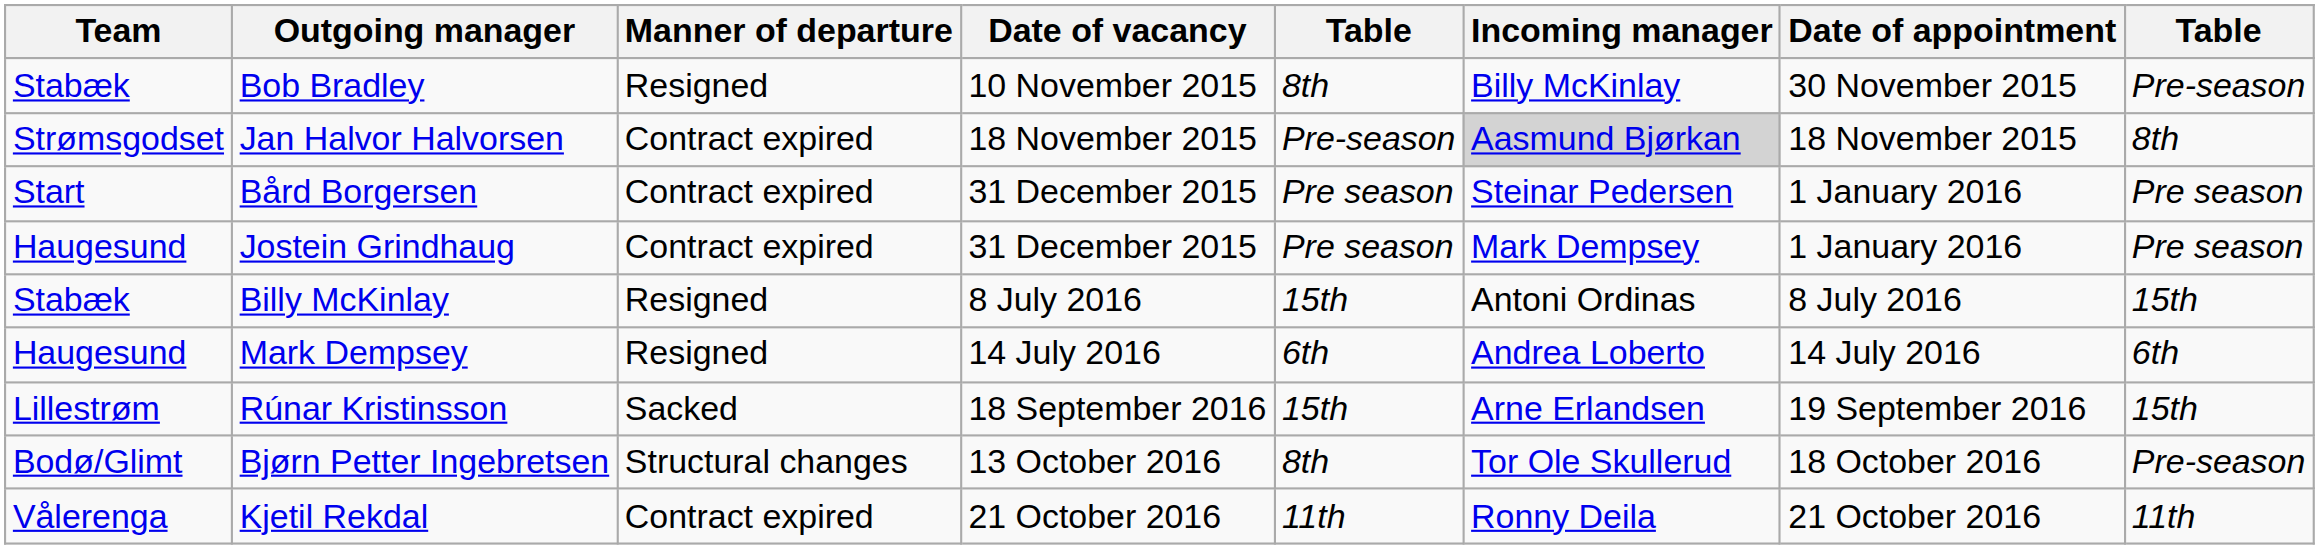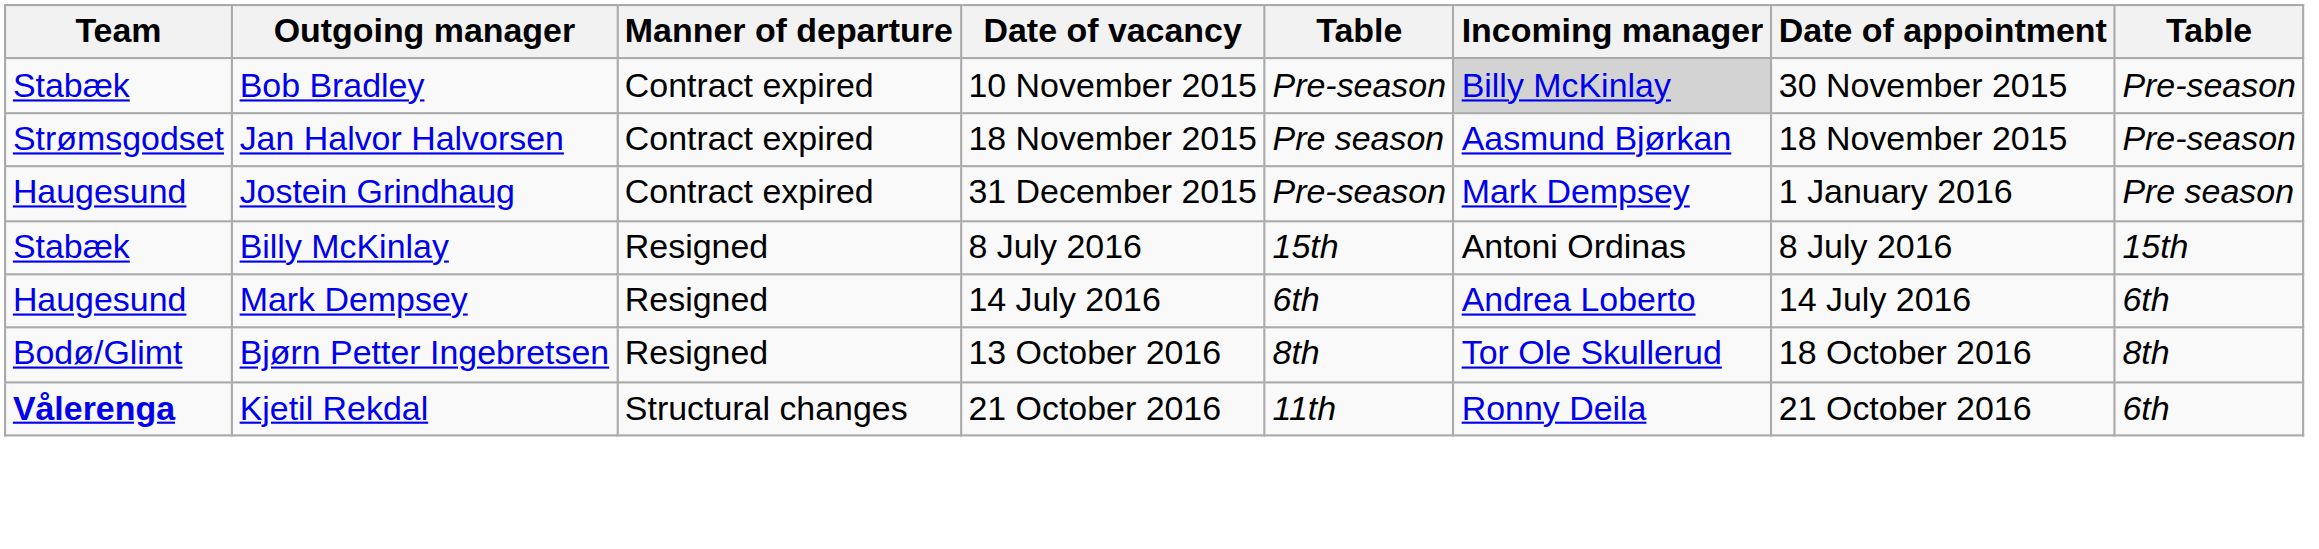 <table class="wikitable">
 <tr>
 <th>Team</th>
 <th>Outgoing manager</th>
 <th>Manner of departure</th>
 <th>Date of vacancy</th>
 <th>Table</th>
 <th>Incoming manager</th>
 <th>Date of appointment</th>
 <th>Table</th>
 </tr>
 <tr>
 <td><a href='#'>Stabæk</a></td>
 <td> <a href='#'>Bob Bradley</a></td>
-<td>Resigned</td>
+<td>Contract expired</td>
 <td>10 November 2015</td>
-<td><em>8th</em></td>
-<td> <a href='#'>Billy McKinlay</a></td>
+<td><em>Pre-season</em></td>
+<td style="background: lightgrey;"> <a href='#'>Billy McKinlay</a></td>
 <td>30 November 2015</td>
 <td><em>Pre-season</em></td>
 </tr>
 <tr>
 <td><a href='#'>Strømsgodset</a></td>
 <td> <a href='#'>Jan Halvor Halvorsen</a></td>
 <td>Contract expired</td>
 <td>18 November 2015</td>
+<td><em>Pre season</em></td>
+<td> <a href='#'>Aasmund Bjørkan</a></td>
+<td>18 November 2015</td>
 <td><em>Pre-season</em></td>
-<td style="background: lightgrey;"> <a href='#'>Aasmund Bjørkan</a></td>
-<td>18 November 2015</td>
-<td><em>8th</em></td>
-</tr>
-<tr>
-<td><a href='#'>Start</a></td>
-<td> <a href='#'>Bård Borgersen</a></td>
-<td>Contract expired</td>
-<td>31 December 2015</td>
-<td><em>Pre season</em></td>
-<td> <a href='#'>Steinar Pedersen</a></td>
-<td>1 January 2016</td>
-<td><em>Pre season</em></td>
 </tr>
 <tr>
 <td><a href='#'>Haugesund</a></td>
 <td> <a href='#'>Jostein Grindhaug</a></td>
 <td>Contract expired</td>
 <td>31 December 2015</td>
-<td><em>Pre season</em></td>
+<td><em>Pre-season</em></td>
 <td> <a href='#'>Mark Dempsey</a></td>
 <td>1 January 2016</td>
 <td><em>Pre season</em></td>
 </tr>
 <tr>
 <td><a href='#'>Stabæk</a></td>
 <td> <a href='#'>Billy McKinlay</a></td>
 <td>Resigned</td>
 <td>8 July 2016</td>
 <td><em>15th</em></td>
 <td> Antoni Ordinas</td>
 <td>8 July 2016</td>
 <td><em>15th</em></td>
 </tr>
 <tr>
 <td><a href='#'>Haugesund</a></td>
 <td> <a href='#'>Mark Dempsey</a></td>
 <td>Resigned</td>
 <td>14 July 2016</td>
 <td><em>6th</em></td>
 <td> <a href='#'>Andrea Loberto</a></td>
 <td>14 July 2016</td>
 <td><em>6th</em></td>
 </tr>
 <tr>
-<td><a href='#'>Lillestrøm</a></td>
-<td> <a href='#'>Rúnar Kristinsson</a></td>
-<td>Sacked</td>
-<td>18 September 2016</td>
-<td><em>15th</em></td>
-<td> <a href='#'>Arne Erlandsen</a></td>
-<td>19 September 2016</td>
-<td><em>15th</em></td>
-</tr>
-<tr>
 <td><a href='#'>Bodø/Glimt</a></td>
 <td> <a href='#'>Bjørn Petter Ingebretsen</a></td>
-<td>Structural changes</td>
+<td>Resigned</td>
 <td>13 October 2016</td>
 <td><em>8th</em></td>
 <td> <a href='#'>Tor Ole Skullerud</a></td>
 <td>18 October 2016</td>
-<td><em>Pre-season</em></td>
+<td><em>8th</em></td>
 </tr>
 <tr>
-<td><a href='#'>Vålerenga</a></td>
+<td><strong><a href='#'>Vålerenga</a></strong></td>
 <td> <a href='#'>Kjetil Rekdal</a></td>
-<td>Contract expired</td>
+<td>Structural changes</td>
 <td>21 October 2016</td>
 <td><em>11th</em></td>
 <td> <a href='#'>Ronny Deila</a></td>
 <td>21 October 2016</td>
-<td><em>11th</em></td>
+<td><em>6th</em></td>
 </tr>
 </table>
